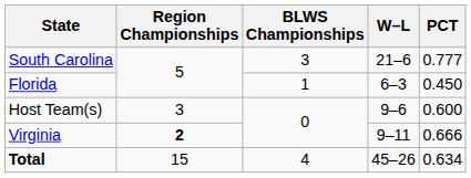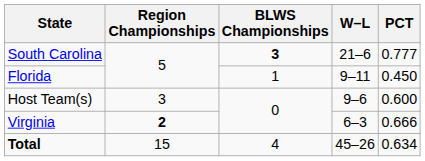 <table class="wikitable">
 <tr>
 <th>State</th>
 <th>Region<br>Championships</th>
 <th>BLWS<br>Championships</th>
 <th>W–L</th>
 <th>PCT</th>
 </tr>
 <tr>
 <td> <a href='#'>South Carolina</a></td>
 <td align=center rowspan=2>5</td>
-<td align=center>3</td>
+<td align=center><strong>3</strong></td>
 <td align=center>21–6</td>
 <td align=center>0.777</td>
 </tr>
 <tr>
 <td> <a href='#'>Florida</a></td>
 <td align=center>1</td>
-<td align=center>6–3</td>
+<td align=center>9–11</td>
 <td align=center>0.450</td>
 </tr>
 <tr>
 <td>Host Team(s)</td>
 <td align=center>3</td>
 <td align=center rowspan=2>0</td>
 <td align=center>9–6</td>
 <td align=center>0.600</td>
 </tr>
 <tr>
 <td> <a href='#'>Virginia</a></td>
 <td align=center><strong>2</strong></td>
-<td align=center>9–11</td>
+<td align=center>6–3</td>
 <td align=center>0.666</td>
 </tr>
 <tr>
 <td><strong>Total</strong></td>
 <td align=center>15</td>
 <td align=center>4</td>
 <td align=center>45–26</td>
 <td align=center>0.634</td>
 </tr>
 </table>
